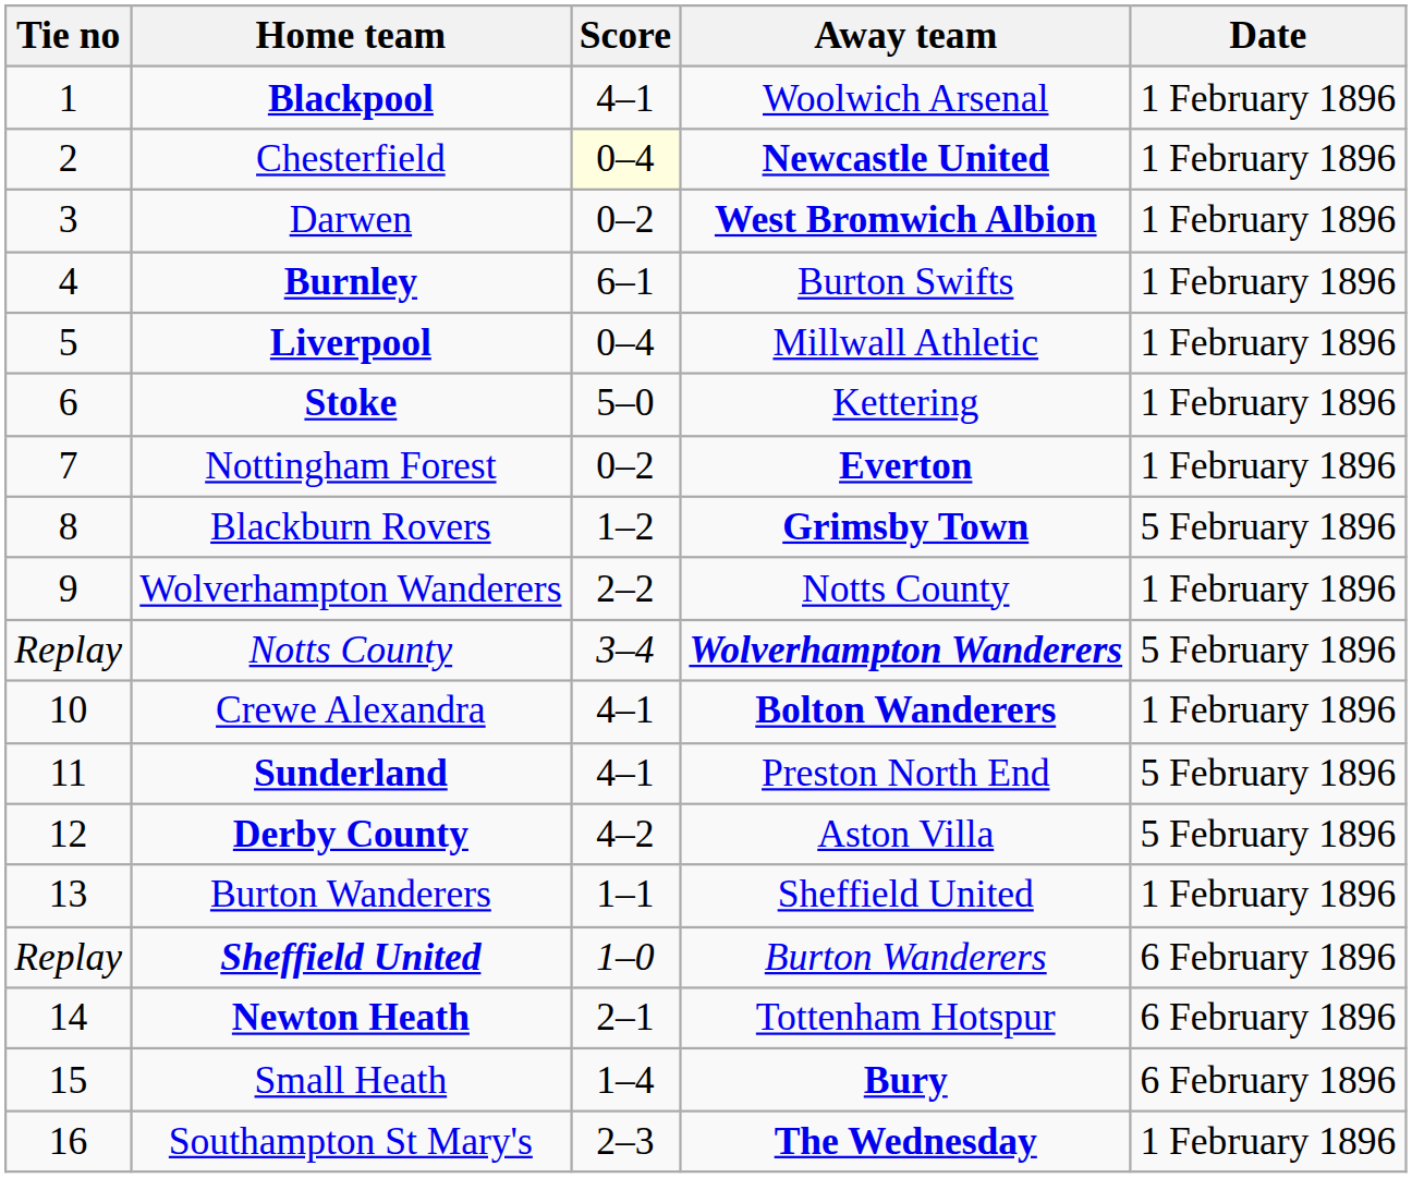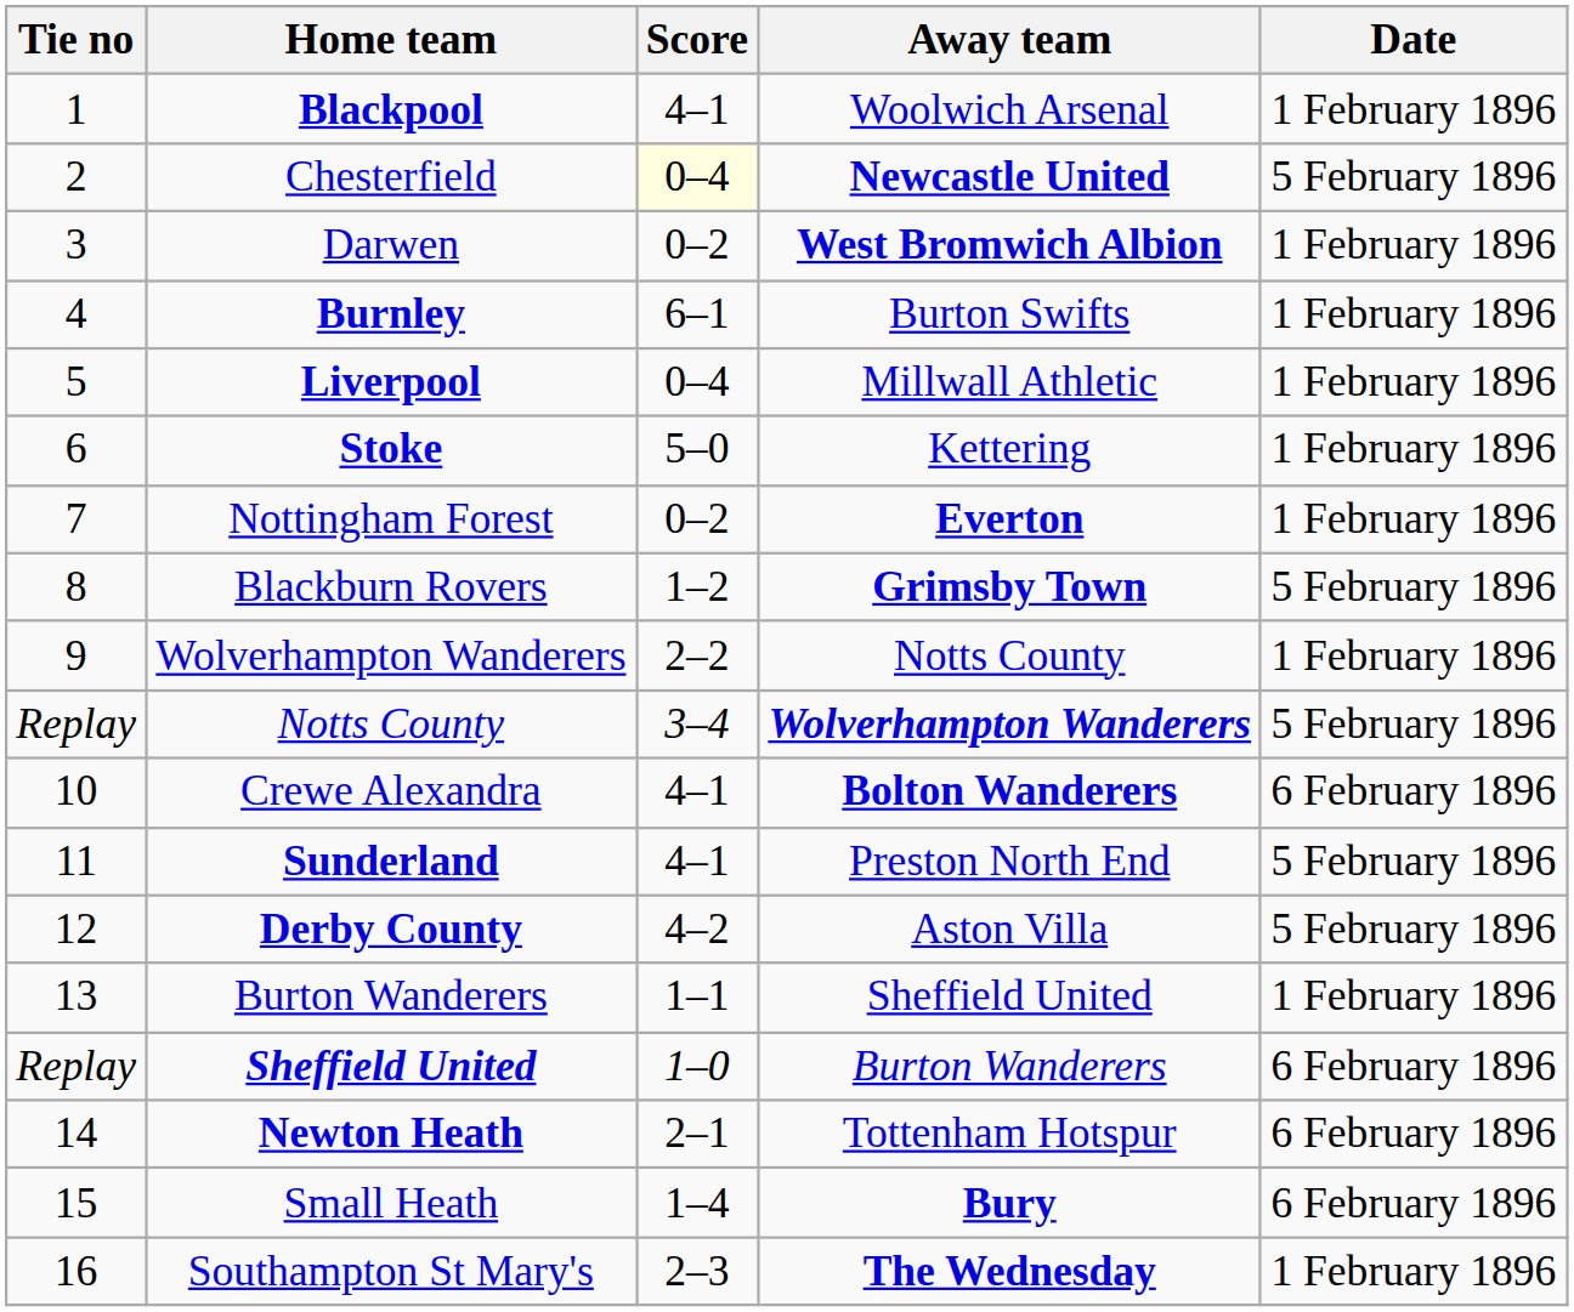 <table class="wikitable" style="text-align: center">
 <tr>
 <th>Tie no</th>
 <th>Home team</th>
 <th>Score</th>
 <th>Away team</th>
 <th>Date</th>
 </tr>
 <tr>
 <td>1</td>
 <td><strong><a href='#'>Blackpool</a></strong></td>
 <td>4–1</td>
 <td><a href='#'>Woolwich Arsenal</a></td>
 <td>1 February 1896</td>
 </tr>
 <tr>
 <td>2</td>
 <td><a href='#'>Chesterfield</a></td>
 <td style="background: lightyellow;">0–4</td>
 <td><strong><a href='#'>Newcastle United</a></strong></td>
-<td>1 February 1896</td>
+<td>5 February 1896</td>
 </tr>
 <tr>
 <td>3</td>
 <td><a href='#'>Darwen</a></td>
 <td>0–2</td>
 <td><strong><a href='#'>West Bromwich Albion</a></strong></td>
 <td>1 February 1896</td>
 </tr>
 <tr>
 <td>4</td>
 <td><strong><a href='#'>Burnley</a></strong></td>
 <td>6–1</td>
 <td><a href='#'>Burton Swifts</a></td>
 <td>1 February 1896</td>
 </tr>
 <tr>
 <td>5</td>
 <td><strong><a href='#'>Liverpool</a></strong></td>
 <td>0–4</td>
 <td><a href='#'>Millwall Athletic</a></td>
 <td>1 February 1896</td>
 </tr>
 <tr>
 <td>6</td>
 <td><strong><a href='#'>Stoke</a></strong></td>
 <td>5–0</td>
 <td><a href='#'>Kettering</a></td>
 <td>1 February 1896</td>
 </tr>
 <tr>
 <td>7</td>
 <td><a href='#'>Nottingham Forest</a></td>
 <td>0–2</td>
 <td><strong><a href='#'>Everton</a></strong></td>
 <td>1 February 1896</td>
 </tr>
 <tr>
 <td>8</td>
 <td><a href='#'>Blackburn Rovers</a></td>
 <td>1–2</td>
 <td><strong><a href='#'>Grimsby Town</a></strong></td>
 <td>5 February 1896</td>
 </tr>
 <tr>
 <td>9</td>
 <td><a href='#'>Wolverhampton Wanderers</a></td>
 <td>2–2</td>
 <td><a href='#'>Notts County</a></td>
 <td>1 February 1896</td>
 </tr>
 <tr>
 <td><em>Replay</em></td>
 <td><em><a href='#'>Notts County</a></em></td>
 <td><em>3–4</em></td>
 <td><strong><em><a href='#'>Wolverhampton Wanderers</a></em></strong></td>
 <td>5 February 1896</td>
 </tr>
 <tr>
 <td>10</td>
 <td><a href='#'>Crewe Alexandra</a></td>
 <td>4–1</td>
 <td><strong><a href='#'>Bolton Wanderers</a></strong></td>
-<td>1 February 1896</td>
+<td>6 February 1896</td>
 </tr>
 <tr>
 <td>11</td>
 <td><strong><a href='#'>Sunderland</a></strong></td>
 <td>4–1</td>
 <td><a href='#'>Preston North End</a></td>
 <td>5 February 1896</td>
 </tr>
 <tr>
 <td>12</td>
 <td><strong><a href='#'>Derby County</a></strong></td>
 <td>4–2</td>
 <td><a href='#'>Aston Villa</a></td>
 <td>5 February 1896</td>
 </tr>
 <tr>
 <td>13</td>
 <td><a href='#'>Burton Wanderers</a></td>
 <td>1–1</td>
 <td><a href='#'>Sheffield United</a></td>
 <td>1 February 1896</td>
 </tr>
 <tr>
 <td><em>Replay</em></td>
 <td><strong><em><a href='#'>Sheffield United</a></em></strong></td>
 <td><em>1–0</em></td>
 <td><em><a href='#'>Burton Wanderers</a></em></td>
 <td>6 February 1896</td>
 </tr>
 <tr>
 <td>14</td>
 <td><strong><a href='#'>Newton Heath</a></strong></td>
 <td>2–1</td>
 <td><a href='#'>Tottenham Hotspur</a></td>
 <td>6 February 1896</td>
 </tr>
 <tr>
 <td>15</td>
 <td><a href='#'>Small Heath</a></td>
 <td>1–4</td>
 <td><strong><a href='#'>Bury</a></strong></td>
 <td>6 February 1896</td>
 </tr>
 <tr>
 <td>16</td>
 <td><a href='#'>Southampton St Mary's</a></td>
 <td>2–3</td>
 <td><strong><a href='#'>The Wednesday</a></strong></td>
 <td>1 February 1896</td>
 </tr>
 </table>
